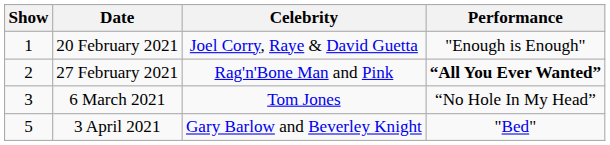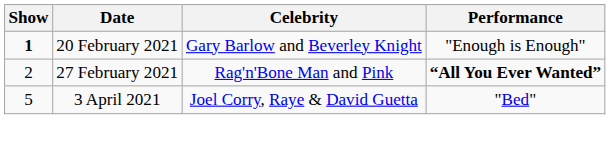 <table class="wikitable" style="text-align:center">
 <tr>
 <th>Show</th>
 <th>Date</th>
 <th>Celebrity</th>
 <th>Performance</th>
 </tr>
 <tr>
-<td>1</td>
+<td><strong>1</strong></td>
 <td>20 February 2021</td>
-<td><a href='#'>Joel Corry</a>, <a href='#'>Raye</a> & <a href='#'>David Guetta</a></td>
+<td><a href='#'>Gary Barlow</a> and <a href='#'>Beverley Knight</a></td>
 <td>"Enough is Enough"</td>
 </tr>
 <tr>
 <td>2</td>
 <td>27 February 2021</td>
 <td><a href='#'>Rag'n'Bone Man</a> and <a href='#'> Pink</a></td>
 <td><strong>“All You Ever Wanted”</strong></td>
 </tr>
 <tr>
-<td>3</td>
-<td>6 March 2021</td>
-<td><a href='#'>Tom Jones</a></td>
-<td>“No Hole In My Head”</td>
-</tr>
-<tr>
 <td>5</td>
 <td>3 April 2021</td>
-<td><a href='#'>Gary Barlow</a> and <a href='#'>Beverley Knight</a></td>
+<td><a href='#'>Joel Corry</a>, <a href='#'>Raye</a> & <a href='#'>David Guetta</a></td>
 <td>"<a href='#'>Bed</a>"</td>
 </tr>
 </table>
